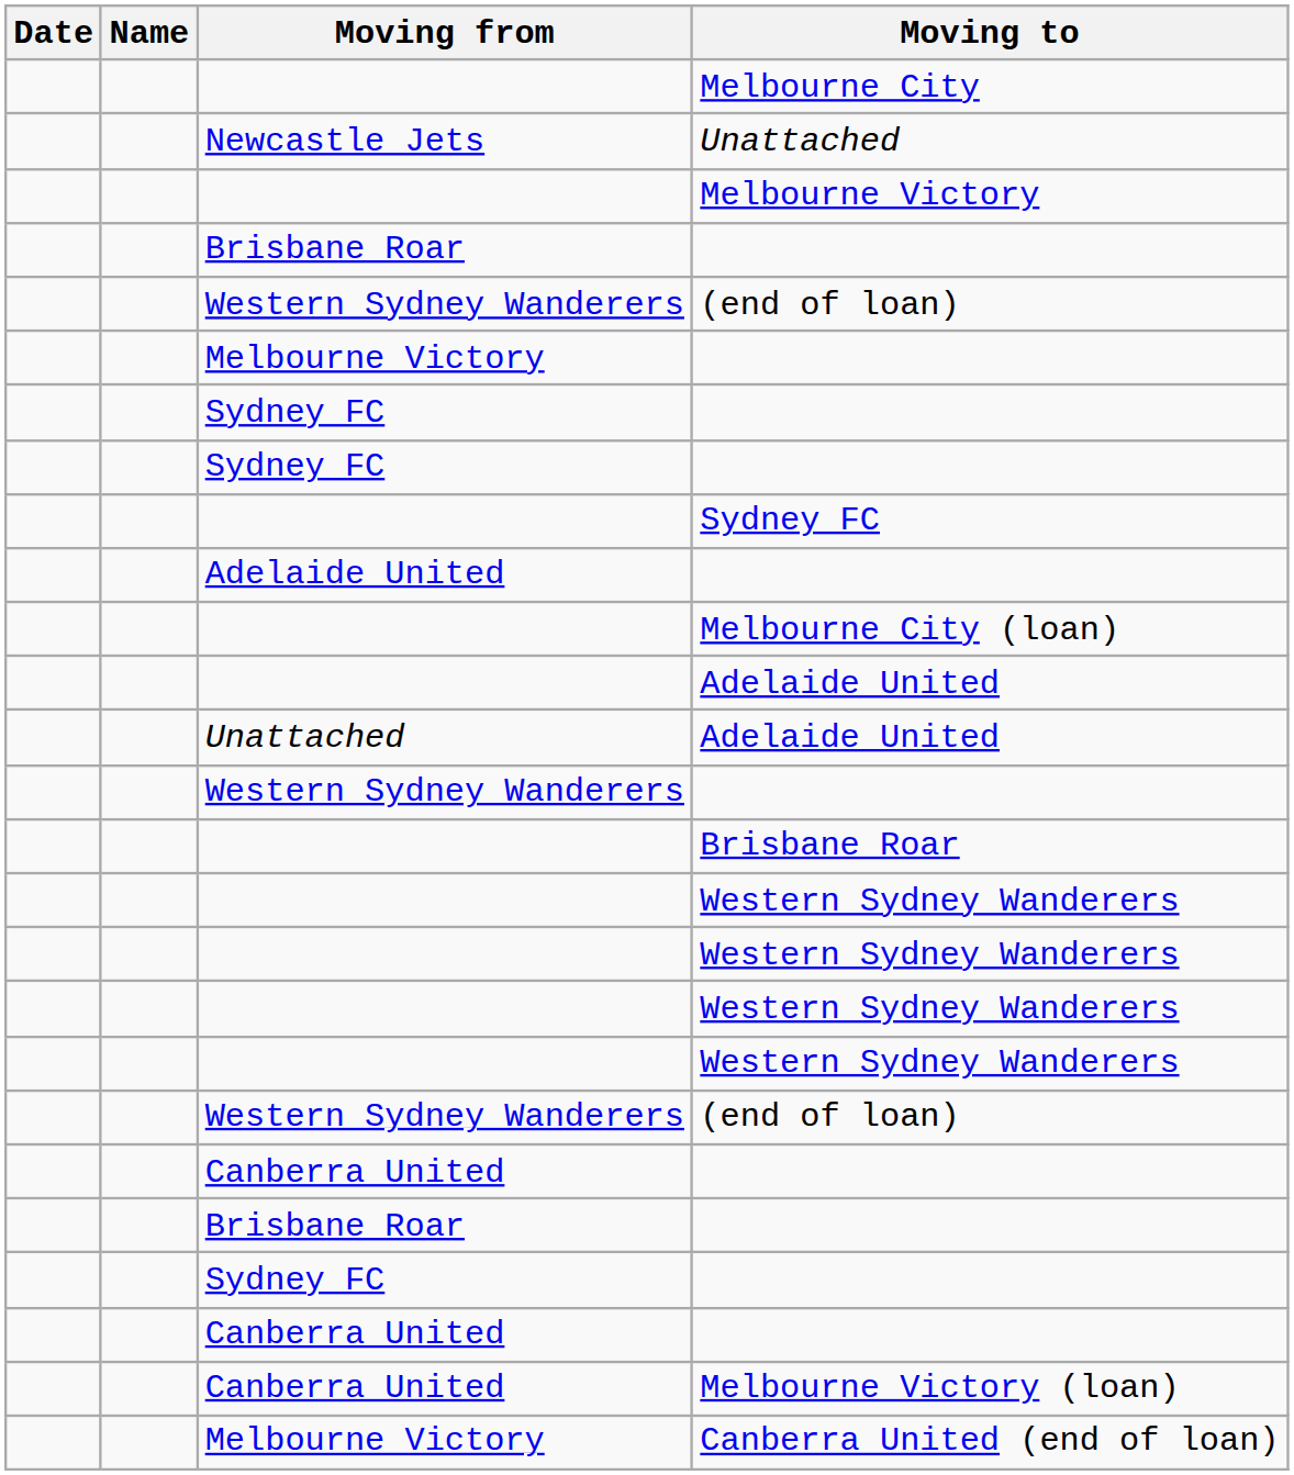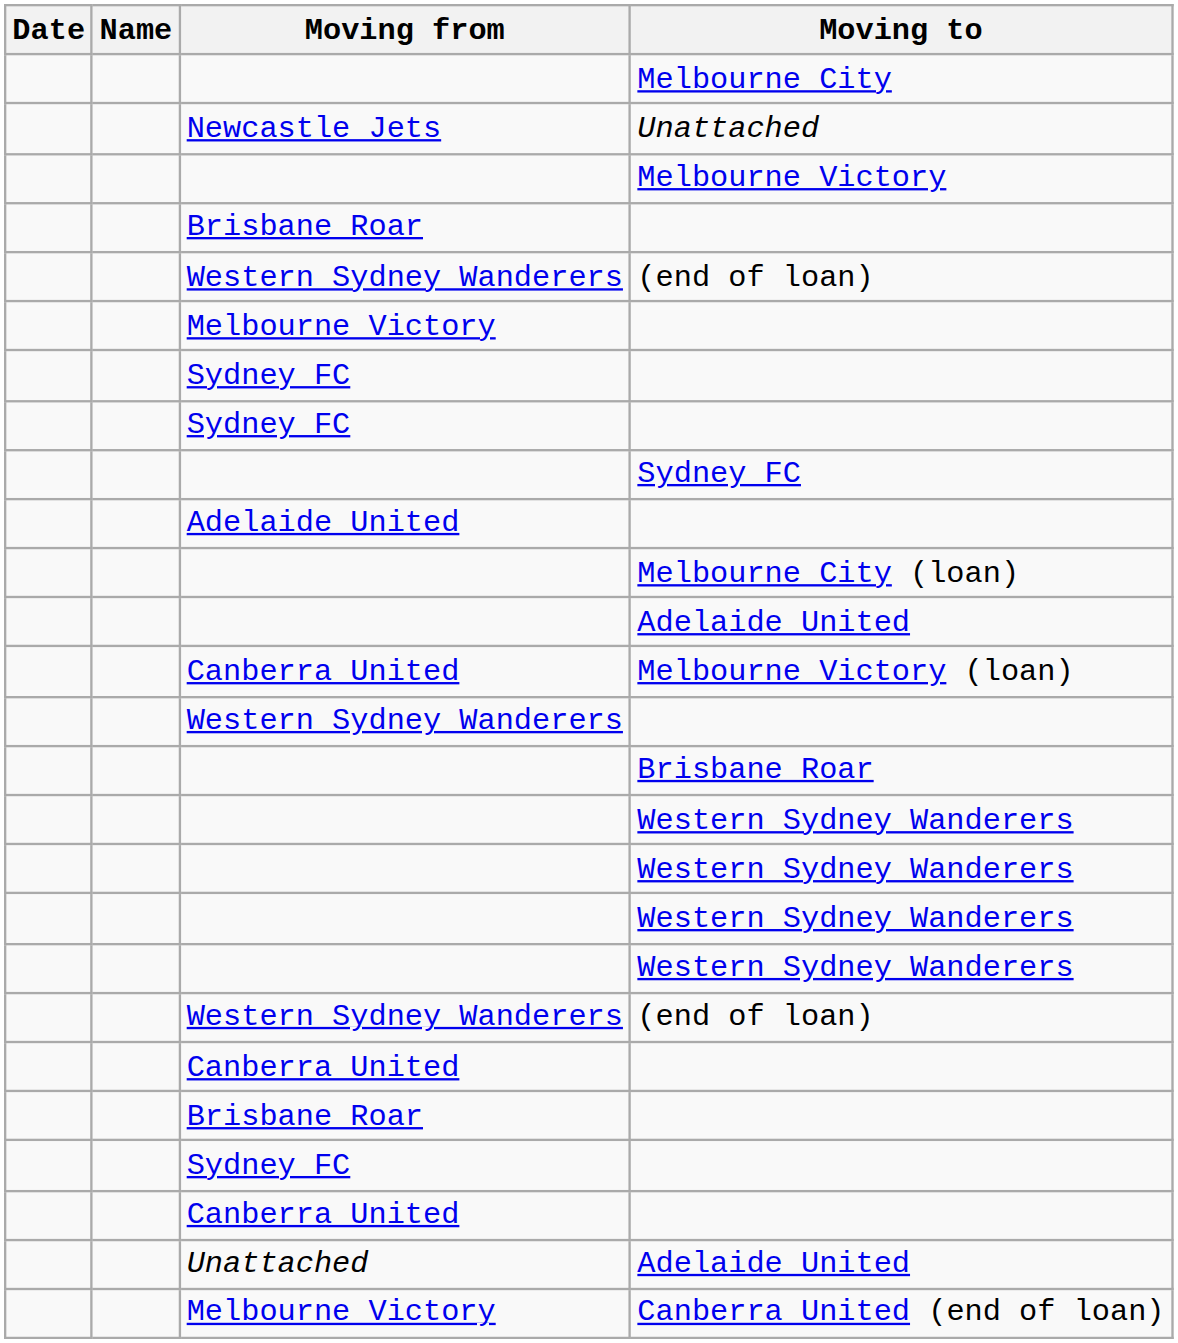 <table class="wikitable sortable">
 <tr>
 <th>Date</th>
 <th>Name</th>
 <th>Moving from</th>
 <th>Moving to</th>
 </tr>
 <tr>
 <td></td>
 <td></td>
 <td></td>
 <td><a href='#'>Melbourne City</a></td>
 </tr>
 <tr>
 <td></td>
 <td></td>
 <td><a href='#'>Newcastle Jets</a></td>
 <td><em>Unattached</em></td>
 </tr>
 <tr>
 <td></td>
 <td></td>
 <td></td>
 <td><a href='#'>Melbourne Victory</a></td>
 </tr>
 <tr>
 <td></td>
 <td></td>
 <td><a href='#'>Brisbane Roar</a></td>
 <td></td>
 </tr>
 <tr>
 <td></td>
 <td></td>
 <td><a href='#'>Western Sydney Wanderers</a></td>
 <td> (end of loan)</td>
 </tr>
 <tr>
 <td></td>
 <td></td>
 <td><a href='#'>Melbourne Victory</a></td>
 <td></td>
 </tr>
 <tr>
 <td></td>
 <td></td>
 <td><a href='#'>Sydney FC</a></td>
 <td></td>
 </tr>
 <tr>
 <td></td>
 <td></td>
 <td><a href='#'>Sydney FC</a></td>
 <td></td>
 </tr>
 <tr>
 <td></td>
 <td></td>
 <td></td>
 <td><a href='#'>Sydney FC</a></td>
 </tr>
 <tr>
 <td></td>
 <td></td>
 <td><a href='#'>Adelaide United</a></td>
 <td></td>
 </tr>
 <tr>
 <td></td>
 <td></td>
 <td></td>
 <td><a href='#'>Melbourne City</a> (loan)</td>
 </tr>
 <tr>
 <td></td>
 <td></td>
 <td></td>
 <td><a href='#'>Adelaide United</a></td>
 </tr>
 <tr>
 <td></td>
 <td></td>
-<td><em>Unattached</em></td>
-<td><a href='#'>Adelaide United</a></td>
+<td><a href='#'>Canberra United</a></td>
+<td><a href='#'>Melbourne Victory</a> (loan)</td>
 </tr>
 <tr>
 <td></td>
 <td></td>
 <td><a href='#'>Western Sydney Wanderers</a></td>
 <td></td>
 </tr>
 <tr>
 <td></td>
 <td></td>
 <td></td>
 <td><a href='#'>Brisbane Roar</a></td>
 </tr>
 <tr>
 <td></td>
 <td></td>
 <td></td>
 <td><a href='#'>Western Sydney Wanderers</a></td>
 </tr>
 <tr>
 <td></td>
 <td></td>
 <td></td>
 <td><a href='#'>Western Sydney Wanderers</a></td>
 </tr>
 <tr>
 <td></td>
 <td></td>
 <td></td>
 <td><a href='#'>Western Sydney Wanderers</a></td>
 </tr>
 <tr>
 <td></td>
 <td></td>
 <td></td>
 <td><a href='#'>Western Sydney Wanderers</a></td>
 </tr>
 <tr>
 <td></td>
 <td></td>
 <td><a href='#'>Western Sydney Wanderers</a></td>
 <td> (end of loan)</td>
 </tr>
 <tr>
 <td></td>
 <td></td>
 <td><a href='#'>Canberra United</a></td>
 <td></td>
 </tr>
 <tr>
 <td></td>
 <td></td>
 <td><a href='#'>Brisbane Roar</a></td>
 <td></td>
 </tr>
 <tr>
 <td></td>
 <td></td>
 <td><a href='#'>Sydney FC</a></td>
 <td></td>
 </tr>
 <tr>
 <td></td>
 <td></td>
 <td><a href='#'>Canberra United</a></td>
 <td></td>
 </tr>
 <tr>
 <td></td>
 <td></td>
-<td><a href='#'>Canberra United</a></td>
-<td><a href='#'>Melbourne Victory</a> (loan)</td>
+<td><em>Unattached</em></td>
+<td><a href='#'>Adelaide United</a></td>
 </tr>
 <tr>
 <td></td>
 <td></td>
 <td><a href='#'>Melbourne Victory</a></td>
 <td><a href='#'>Canberra United</a> (end of loan)</td>
 </tr>
 </table>
